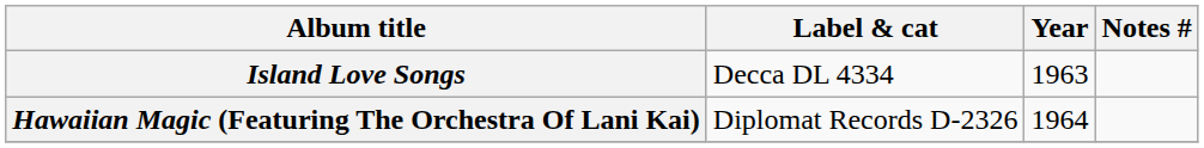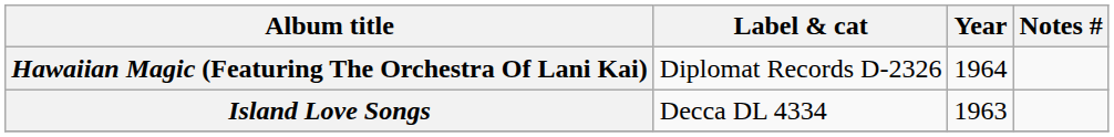 <table class="wikitable plainrowheaders sortable">
 <tr>
 <th scope="col">Album title</th>
 <th scope="col">Label & cat</th>
 <th scope="col">Year</th>
 <th scope="col" class="unsortable">Notes #</th>
 </tr>
 <tr>
+<th scope="row"><em>Hawaiian Magic</em> (Featuring The Orchestra Of Lani Kai)</th>
+<td>Diplomat Records D-2326</td>
+<td>1964</td>
+<td></td>
+</tr>
+<tr>
 <th scope="row"><em>Island Love Songs</em></th>
 <td>Decca DL 4334</td>
 <td>1963</td>
 <td></td>
 </tr>
 <tr>
-<th scope="row"><em>Hawaiian Magic</em> (Featuring The Orchestra Of Lani Kai)</th>
-<td>Diplomat Records D-2326</td>
-<td>1964</td>
-<td></td>
-</tr>
-<tr>
 </tr>
 </table>
